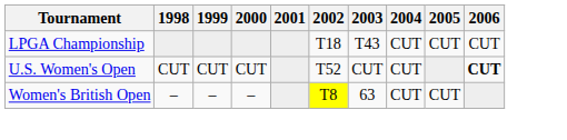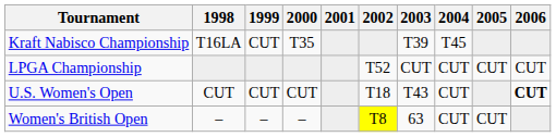 <table class="wikitable" style="font-size:95%;text-align:center;">
 <tr>
 <th>Tournament</th>
 <th>1998</th>
 <th>1999</th>
 <th>2000</th>
 <th>2001</th>
 <th>2002</th>
 <th>2003</th>
 <th>2004</th>
 <th>2005</th>
 <th>2006</th>
 </tr>
 <tr>
+<td align=left><a href='#'>Kraft Nabisco Championship</a></td>
+<td>T16<span>LA</span></td>
+<td>CUT</td>
+<td>T35</td>
+<td style="background:#eeeeee;"></td>
+<td style="background:#eeeeee;"></td>
+<td>T39</td>
+<td>T45</td>
+<td style="background:#eeeeee;"></td>
+<td style="background:#eeeeee;"></td>
+</tr>
+<tr>
 <td align=left><a href='#'>LPGA Championship</a></td>
 <td style="background:#eeeeee;"></td>
 <td style="background:#eeeeee;"></td>
 <td style="background:#eeeeee;"></td>
 <td style="background:#eeeeee;"></td>
-<td>T18</td>
-<td>T43</td>
+<td>T52</td>
+<td>CUT</td>
 <td>CUT</td>
 <td>CUT</td>
 <td>CUT</td>
 </tr>
 <tr>
 <td align=left><a href='#'>U.S. Women's Open</a></td>
 <td>CUT</td>
 <td>CUT</td>
 <td>CUT</td>
 <td style="background:#eeeeee;"></td>
-<td>T52</td>
-<td>CUT</td>
+<td>T18</td>
+<td>T43</td>
 <td>CUT</td>
 <td style="background:#eeeeee;"></td>
 <td><strong>CUT</strong></td>
 </tr>
 <tr>
 <td align=left><a href='#'>Women's British Open</a></td>
 <td>–</td>
 <td>–</td>
 <td>–</td>
 <td style="background:#eeeeee;"></td>
 <td align="center" style="background:yellow;">T8</td>
 <td>63</td>
 <td>CUT</td>
 <td>CUT</td>
 <td style="background:#eeeeee;"></td>
 </tr>
 </table>
